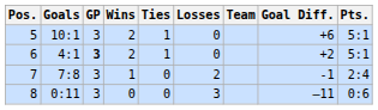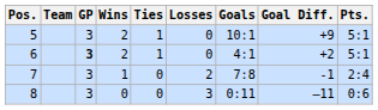 <table class="wikitable">
 <tr>
 <th>Pos.</th>
-<th>Goals</th>
+<th>Team</th>
 <th>GP</th>
 <th>Wins</th>
 <th>Ties</th>
 <th>Losses</th>
-<th>Team</th>
+<th>Goals</th>
 <th>Goal Diff.</th>
 <th>Pts.</th>
 </tr>
 <tr bgcolor="#CAE1FF" align="right">
 <td>5</td>
-<td>10:1</td>
+<td align="left"></td>
 <td>3</td>
 <td>2</td>
 <td>1</td>
 <td>0</td>
-<td align="left"></td>
-<td>+6</td>
+<td>10:1</td>
+<td>+9</td>
 <td>5:1</td>
 </tr>
 <tr bgcolor="#CAE1FF" align="right">
 <td>6</td>
-<td>4:1</td>
+<td align="left"></td>
 <td><strong>3</strong></td>
 <td>2</td>
 <td>1</td>
 <td>0</td>
-<td align="left"></td>
+<td>4:1</td>
 <td>+2</td>
 <td>5:1</td>
 </tr>
 <tr bgcolor="#CAE1FF" align="right">
 <td>7</td>
-<td>7:8</td>
+<td align="left"></td>
 <td>3</td>
 <td>1</td>
 <td>0</td>
 <td>2</td>
-<td align="left"></td>
+<td>7:8</td>
 <td>-1</td>
 <td>2:4</td>
 </tr>
 <tr bgcolor="#CAE1FF" align="right">
 <td>8</td>
-<td>0:11</td>
+<td align="left"></td>
 <td>3</td>
 <td>0</td>
 <td>0</td>
 <td>3</td>
-<td align="left"></td>
+<td>0:11</td>
 <td>–11</td>
 <td>0:6</td>
 </tr>
 </table>
